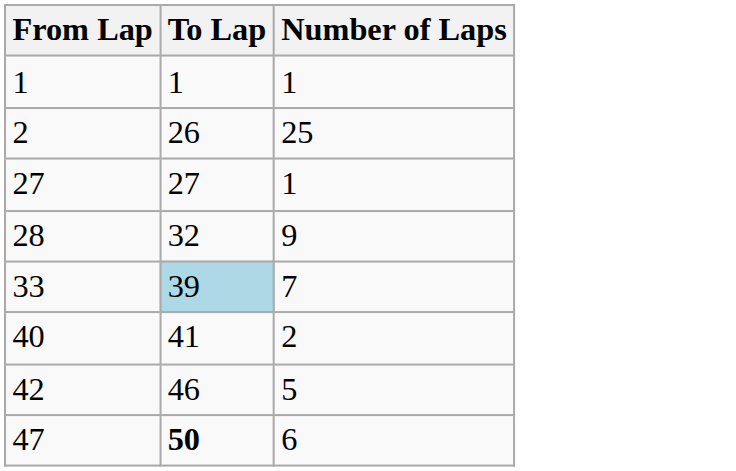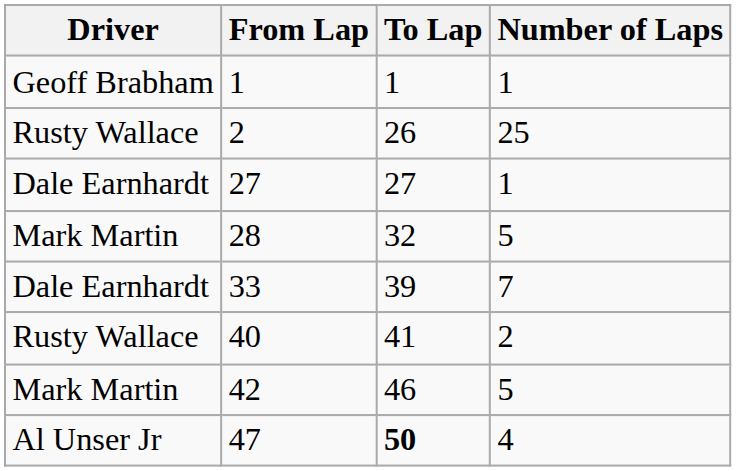 <table class="wikitable">
 <tr>
+<th>Driver</th>
 <th>From Lap</th>
 <th>To Lap</th>
 <th>Number of Laps</th>
 </tr>
 <tr>
+<td>Geoff Brabham</td>
 <td>1</td>
 <td>1</td>
 <td>1</td>
 </tr>
 <tr>
+<td>Rusty Wallace</td>
 <td>2</td>
 <td>26</td>
 <td>25</td>
 </tr>
 <tr>
+<td>Dale Earnhardt</td>
 <td>27</td>
 <td>27</td>
 <td>1</td>
 </tr>
 <tr>
+<td>Mark Martin</td>
 <td>28</td>
 <td>32</td>
-<td>9</td>
+<td>5</td>
 </tr>
 <tr>
+<td>Dale Earnhardt</td>
 <td>33</td>
-<td style="background: lightblue;">39</td>
+<td>39</td>
 <td>7</td>
 </tr>
 <tr>
+<td>Rusty Wallace</td>
 <td>40</td>
 <td>41</td>
 <td>2</td>
 </tr>
 <tr>
+<td>Mark Martin</td>
 <td>42</td>
 <td>46</td>
 <td>5</td>
 </tr>
 <tr>
+<td>Al Unser Jr</td>
 <td>47</td>
 <td><strong>50</strong></td>
-<td>6</td>
+<td>4</td>
 </tr>
 </table>
